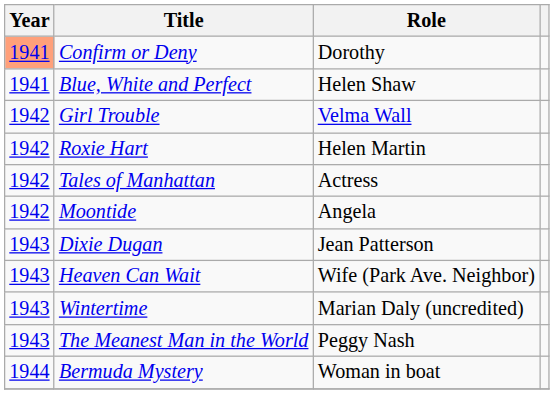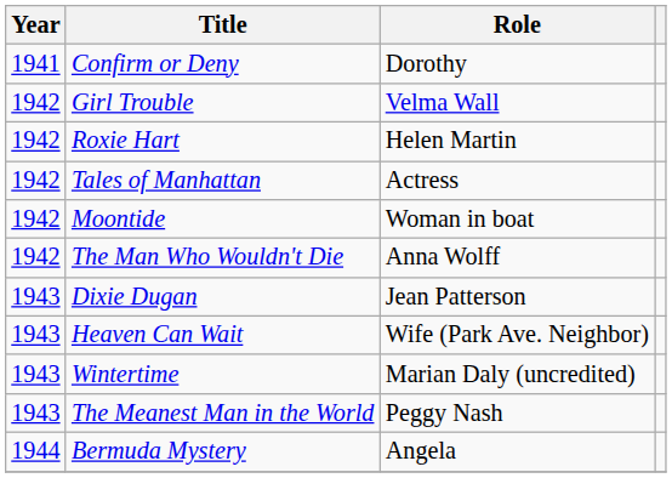 <table class="wikitable">
 <tr>
 <th>Year</th>
 <th>Title</th>
 <th>Role</th>
 <th></th>
 </tr>
 <tr>
-<td style="background: lightsalmon;"><a href='#'>1941</a></td>
+<td><a href='#'>1941</a></td>
 <td><em><a href='#'>Confirm or Deny</a></em></td>
 <td>Dorothy</td>
-<td></td>
-</tr>
-<tr>
-<td><a href='#'>1941</a></td>
-<td><em><a href='#'>Blue, White and Perfect</a></em></td>
-<td>Helen Shaw</td>
 <td></td>
 </tr>
 <tr>
 <td><a href='#'>1942</a></td>
 <td><em><a href='#'>Girl Trouble</a></em></td>
 <td><a href='#'>Velma Wall</a></td>
 <td></td>
 </tr>
 <tr>
 <td><a href='#'>1942</a></td>
 <td><em><a href='#'>Roxie Hart</a></em></td>
 <td>Helen Martin</td>
 <td></td>
 </tr>
 <tr>
 <td><a href='#'>1942</a></td>
 <td><em><a href='#'>Tales of Manhattan</a></em></td>
 <td>Actress</td>
 <td></td>
 </tr>
 <tr>
 <td><a href='#'>1942</a></td>
 <td><em><a href='#'>Moontide</a></em></td>
-<td>Angela</td>
+<td>Woman in boat</td>
+<td></td>
+</tr>
+<tr>
+<td><a href='#'>1942</a></td>
+<td><em><a href='#'>The Man Who Wouldn't Die</a></em></td>
+<td>Anna Wolff</td>
 <td></td>
 </tr>
 <tr>
 <td><a href='#'>1943</a></td>
 <td><em><a href='#'>Dixie Dugan</a></em></td>
 <td>Jean Patterson</td>
 <td></td>
 </tr>
 <tr>
 <td><a href='#'>1943</a></td>
 <td><em><a href='#'>Heaven Can Wait</a></em></td>
 <td>Wife (Park Ave. Neighbor)</td>
 <td></td>
 </tr>
 <tr>
 <td><a href='#'>1943</a></td>
 <td><em><a href='#'>Wintertime</a></em></td>
 <td>Marian Daly (uncredited)</td>
 <td></td>
 </tr>
 <tr>
 <td><a href='#'>1943</a></td>
 <td><em><a href='#'>The Meanest Man in the World</a></em></td>
 <td>Peggy Nash</td>
 <td></td>
 </tr>
 <tr>
 <td><a href='#'>1944</a></td>
 <td><em><a href='#'>Bermuda Mystery</a></em></td>
-<td>Woman in boat</td>
+<td>Angela</td>
 <td></td>
 </tr>
 <tr>
 </tr>
 </table>
